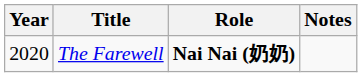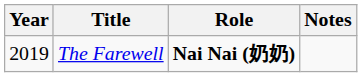 <table class="wikitable sortable">
 <tr>
 <th>Year</th>
 <th>Title</th>
 <th>Role</th>
 <th class="unsortable">Notes</th>
 </tr>
 <tr>
-<td>2020</td>
+<td>2019</td>
 <td><em><a href='#'>The Farewell</a></em></td>
 <td><strong>Nai Nai (奶奶)</strong></td>
 <td></td>
 </tr>
 </table>
